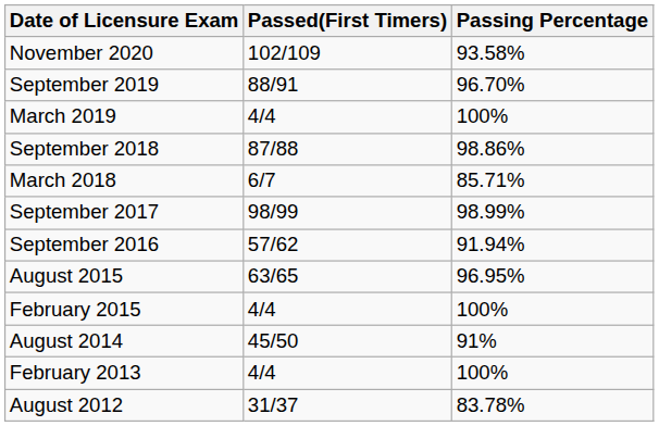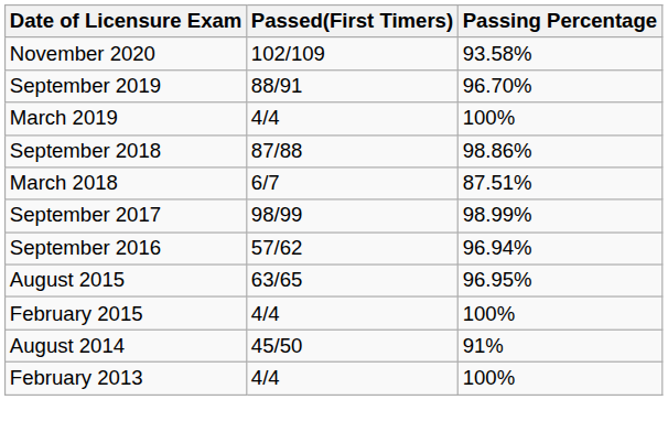 <table class="wikitable">
 <tr>
 <th>Date of Licensure Exam</th>
 <th>Passed(First Timers)</th>
 <th>Passing Percentage</th>
 </tr>
 <tr>
 <td>November 2020 </td>
 <td>102/109</td>
 <td>93.58%</td>
 </tr>
 <tr>
 <td>September 2019 </td>
 <td>88/91</td>
 <td>96.70%</td>
 </tr>
 <tr>
 <td>March 2019 </td>
 <td>4/4</td>
 <td>100%</td>
 </tr>
 <tr>
 <td>September 2018 </td>
 <td>87/88</td>
 <td>98.86%</td>
 </tr>
 <tr>
 <td>March 2018 </td>
 <td>6/7</td>
-<td>85.71%</td>
+<td>87.51%</td>
 </tr>
 <tr>
 <td>September 2017 </td>
 <td>98/99</td>
 <td>98.99%</td>
 </tr>
 <tr>
 <td>September 2016 </td>
 <td>57/62</td>
-<td>91.94%</td>
+<td>96.94%</td>
 </tr>
 <tr>
 <td>August 2015 </td>
 <td>63/65</td>
 <td>96.95%</td>
 </tr>
 <tr>
 <td>February 2015 </td>
 <td>4/4</td>
 <td>100%</td>
 </tr>
 <tr>
 <td>August 2014 </td>
 <td>45/50</td>
 <td>91%</td>
 </tr>
 <tr>
 <td>February 2013 </td>
 <td>4/4</td>
 <td>100%</td>
 </tr>
-<tr>
-<td>August 2012 </td>
-<td>31/37</td>
-<td>83.78%</td>
-</tr>
 </table>
